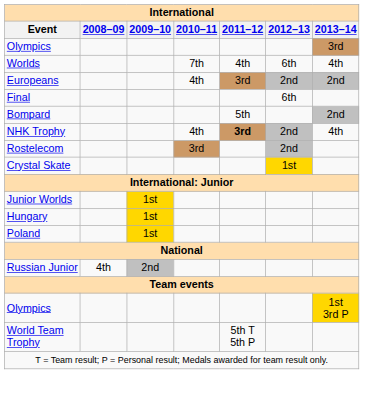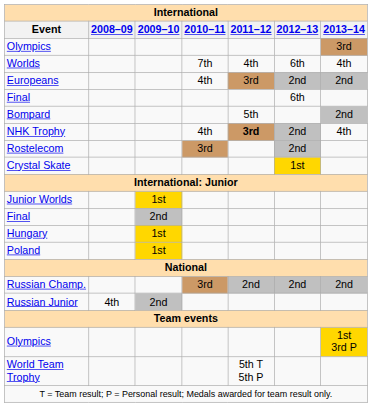 <table class="wikitable" style="text-align:center">
 <tr>
 <th style="background-color: #ffdead; " colspan=7 align=center>International</th>
 </tr>
 <tr>
 <th>Event</th>
 <th><a href='#'>2008–09</a></th>
 <th><a href='#'>2009–10</a></th>
 <th><a href='#'>2010–11</a></th>
 <th><a href='#'>2011–12</a></th>
 <th><a href='#'>2012–13</a></th>
 <th><a href='#'>2013–14</a></th>
 </tr>
 <tr>
 <td align=left><a href='#'>Olympics</a></td>
 <td></td>
 <td></td>
 <td></td>
 <td></td>
 <td></td>
 <td bgcolor=cc9966>3rd</td>
 </tr>
 <tr>
 <td align=left><a href='#'>Worlds</a></td>
 <td></td>
 <td></td>
 <td>7th</td>
 <td>4th</td>
 <td>6th</td>
 <td>4th</td>
 </tr>
 <tr>
 <td align=left><a href='#'>Europeans</a></td>
 <td></td>
 <td></td>
 <td>4th</td>
 <td bgcolor=cc9966>3rd</td>
 <td bgcolor=silver>2nd</td>
 <td bgcolor=silver>2nd</td>
 </tr>
 <tr>
 <td align=left> <a href='#'>Final</a></td>
 <td></td>
 <td></td>
 <td></td>
 <td></td>
 <td>6th</td>
 <td></td>
 </tr>
 <tr>
 <td align=left> <a href='#'>Bompard</a></td>
 <td></td>
 <td></td>
 <td></td>
 <td>5th</td>
 <td></td>
 <td bgcolor=silver>2nd</td>
 </tr>
 <tr>
 <td align=left> <a href='#'>NHK Trophy</a></td>
 <td></td>
 <td></td>
 <td>4th</td>
 <td bgcolor=cc9966><strong>3rd</strong></td>
 <td bgcolor=silver>2nd</td>
 <td>4th</td>
 </tr>
 <tr>
 <td align=left> <a href='#'>Rostelecom</a></td>
 <td></td>
 <td></td>
 <td bgcolor=cc9966>3rd</td>
 <td></td>
 <td bgcolor=silver>2nd</td>
 <td></td>
 </tr>
 <tr>
 <td align=left><a href='#'>Crystal Skate</a></td>
 <td></td>
 <td></td>
 <td></td>
 <td></td>
 <td bgcolor=gold>1st</td>
 <td></td>
 </tr>
 <tr>
 <th style="background-color: #ffdead; " colspan=7 align=center>International: Junior</th>
 </tr>
 <tr>
 <td align=left><a href='#'>Junior Worlds</a></td>
 <td></td>
 <td bgcolor=gold>1st</td>
 <td></td>
 <td></td>
 <td></td>
 <td></td>
 </tr>
 <tr>
+<td align=left> <a href='#'>Final</a></td>
+<td></td>
+<td bgcolor=silver>2nd</td>
+<td></td>
+<td></td>
+<td></td>
+<td></td>
+</tr>
+<tr>
 <td align=left> <a href='#'>Hungary</a></td>
 <td></td>
 <td bgcolor=gold>1st</td>
 <td></td>
 <td></td>
 <td></td>
 <td></td>
 </tr>
 <tr>
 <td align=left> <a href='#'>Poland</a></td>
 <td></td>
 <td bgcolor=gold>1st</td>
 <td></td>
 <td></td>
 <td></td>
 <td></td>
 </tr>
 <tr>
 <th style="background-color: #ffdead; " colspan=7 align=center>National</th>
+</tr>
+<tr>
+<td align=left><a href='#'>Russian Champ.</a></td>
+<td></td>
+<td></td>
+<td bgcolor=cc9966>3rd</td>
+<td bgcolor=silver>2nd</td>
+<td bgcolor=silver>2nd</td>
+<td bgcolor=silver>2nd</td>
 </tr>
 <tr>
 <td align=left><a href='#'>Russian Junior</a></td>
 <td>4th</td>
 <td bgcolor=silver>2nd</td>
 <td></td>
 <td></td>
 <td></td>
 <td></td>
 </tr>
 <tr>
 <th style="background-color: #ffdead; " colspan=7 align=center>Team events</th>
 </tr>
 <tr>
 <td align=left><a href='#'>Olympics</a></td>
 <td></td>
 <td></td>
 <td></td>
 <td></td>
 <td></td>
 <td bgcolor=gold>1st <br> 3rd P</td>
 </tr>
 <tr>
 <td align=left><a href='#'>World Team <br>Trophy</a></td>
 <td></td>
 <td></td>
 <td></td>
 <td>5th T <br> 5th P</td>
 <td></td>
 <td></td>
 </tr>
 <tr>
 <td colspan=7 align=center><small> T = Team result; P = Personal result; Medals awarded for team result only. </small></td>
 </tr>
 </table>
